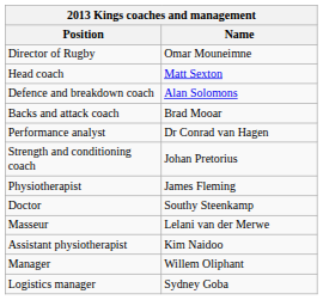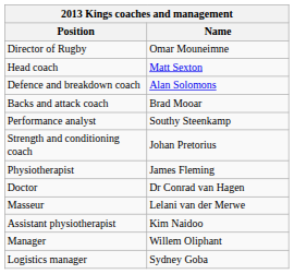 <table class="wikitable sortable" style="text-align:left; font-size:90%; width:30%">
 <tr>
 <th colspan=100%>2013 Kings coaches and management</th>
 </tr>
 <tr>
 <th style="width:50%;">Position</th>
 <th style="width:50%;">Name</th>
 </tr>
 <tr>
 <td>Director of Rugby</td>
 <td>Omar Mouneimne</td>
 </tr>
 <tr>
 <td>Head coach</td>
 <td><a href='#'>Matt Sexton</a></td>
 </tr>
 <tr>
 <td>Defence and breakdown coach</td>
 <td><a href='#'>Alan Solomons</a></td>
 </tr>
 <tr>
 <td>Backs and attack coach</td>
 <td>Brad Mooar</td>
 </tr>
 <tr>
 <td>Performance analyst</td>
-<td>Dr Conrad van Hagen</td>
+<td>Southy Steenkamp</td>
 </tr>
 <tr>
 <td>Strength and conditioning coach</td>
 <td>Johan Pretorius</td>
 </tr>
 <tr>
 <td>Physiotherapist</td>
 <td>James Fleming</td>
 </tr>
 <tr>
 <td>Doctor</td>
-<td>Southy Steenkamp</td>
+<td>Dr Conrad van Hagen</td>
 </tr>
 <tr>
 <td>Masseur</td>
 <td>Lelani van der Merwe</td>
 </tr>
 <tr>
 <td>Assistant physiotherapist</td>
 <td>Kim Naidoo</td>
 </tr>
 <tr>
 <td>Manager</td>
 <td>Willem Oliphant</td>
 </tr>
 <tr>
 <td>Logistics manager</td>
 <td>Sydney Goba</td>
 </tr>
 </table>
